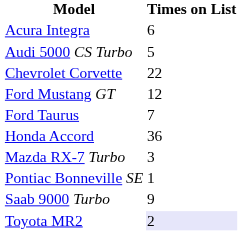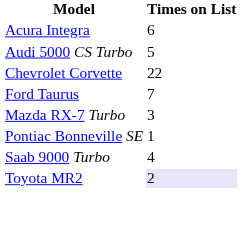 <table>
 <tr>
 <th>Model</th>
 <th>Times on List</th>
 </tr>
 <tr>
 <td><a href='#'>Acura Integra</a></td>
 <td>6</td>
 </tr>
 <tr>
 <td><a href='#'>Audi 5000</a> <em>CS Turbo</em></td>
 <td>5</td>
 </tr>
 <tr>
 <td><a href='#'>Chevrolet Corvette</a></td>
 <td>22</td>
 </tr>
 <tr>
-<td><a href='#'>Ford Mustang</a> <em>GT</em></td>
-<td>12</td>
-</tr>
-<tr>
 <td><a href='#'>Ford Taurus</a></td>
 <td>7</td>
-</tr>
-<tr>
-<td><a href='#'>Honda Accord</a></td>
-<td>36</td>
 </tr>
 <tr>
 <td><a href='#'>Mazda RX-7</a> <em>Turbo</em></td>
 <td>3</td>
 </tr>
 <tr>
 <td><a href='#'>Pontiac Bonneville</a> <em>SE</em></td>
 <td>1</td>
 </tr>
 <tr>
 <td><a href='#'>Saab 9000</a> <em>Turbo</em></td>
-<td>9</td>
+<td>4</td>
 </tr>
 <tr>
 <td><a href='#'>Toyota MR2</a></td>
 <td style="background: lavender;">2</td>
 </tr>
 </table>
